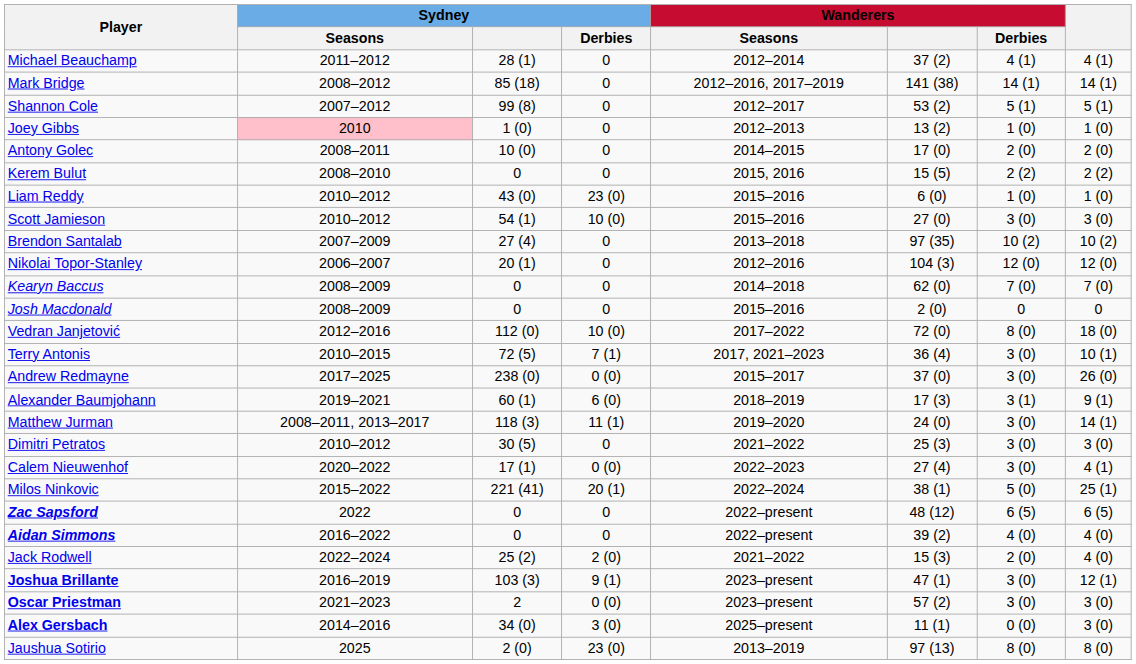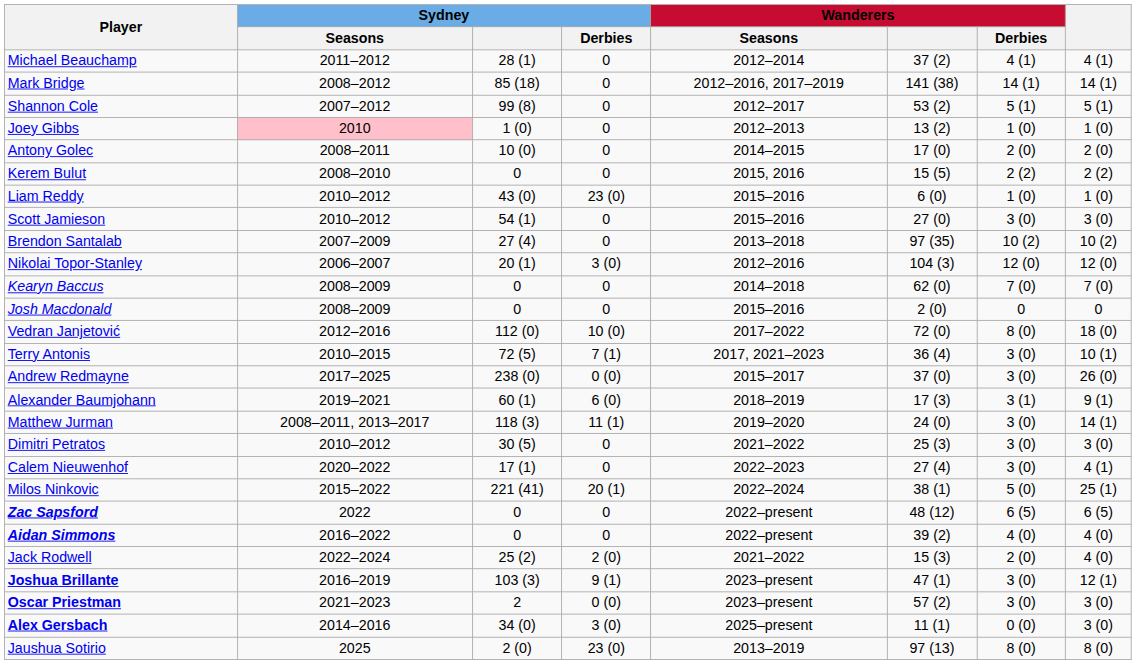 <table class="wikitable" style="width:80%; text-align:center">
 <tr>
 <th rowspan=2>Player</th>
 <th style="background:#6AACE6;" colspan=3>Sydney</th>
 <th style="background:#C60C30;" colspan=3>Wanderers</th>
 <th rowspan=2></th>
 </tr>
 <tr>
 <th>Seasons</th>
 <th></th>
 <th>Derbies</th>
 <th>Seasons</th>
 <th></th>
 <th>Derbies</th>
 </tr>
 <tr>
 <td style="text-align:left"><a href='#'>Michael Beauchamp</a></td>
 <td>2011–2012</td>
 <td>28 (1)</td>
 <td>0</td>
 <td>2012–2014</td>
 <td>37 (2)</td>
 <td>4 (1)</td>
 <td>4 (1)</td>
 </tr>
 <tr>
 <td style="text-align:left"><a href='#'>Mark Bridge</a></td>
 <td>2008–2012</td>
 <td>85 (18)</td>
 <td>0</td>
 <td>2012–2016, 2017–2019</td>
 <td>141 (38)</td>
 <td>14 (1)</td>
 <td>14 (1)</td>
 </tr>
 <tr>
 <td style="text-align:left"><a href='#'>Shannon Cole</a></td>
 <td>2007–2012</td>
 <td>99 (8)</td>
 <td>0</td>
 <td>2012–2017</td>
 <td>53 (2)</td>
 <td>5 (1)</td>
 <td>5 (1)</td>
 </tr>
 <tr>
 <td style="text-align:left"><a href='#'>Joey Gibbs</a></td>
 <td style="background: pink;">2010</td>
 <td>1 (0)</td>
 <td>0</td>
 <td>2012–2013</td>
 <td>13 (2)</td>
 <td>1 (0)</td>
 <td>1 (0)</td>
 </tr>
 <tr>
 <td style="text-align:left"><a href='#'>Antony Golec</a></td>
 <td>2008–2011</td>
 <td>10 (0)</td>
 <td>0</td>
 <td>2014–2015</td>
 <td>17 (0)</td>
 <td>2 (0)</td>
 <td>2 (0)</td>
 </tr>
 <tr>
 <td style="text-align:left"><a href='#'>Kerem Bulut</a></td>
 <td>2008–2010</td>
 <td>0</td>
 <td>0</td>
 <td>2015, 2016</td>
 <td>15 (5)</td>
 <td>2 (2)</td>
 <td>2 (2)</td>
 </tr>
 <tr>
 <td style="text-align:left"><a href='#'>Liam Reddy</a></td>
 <td>2010–2012</td>
 <td>43 (0)</td>
 <td>23 (0)</td>
 <td>2015–2016</td>
 <td>6 (0)</td>
 <td>1 (0)</td>
 <td>1 (0)</td>
 </tr>
 <tr>
 <td style="text-align:left"><a href='#'>Scott Jamieson</a></td>
 <td>2010–2012</td>
 <td>54 (1)</td>
-<td>10 (0)</td>
+<td>0</td>
 <td>2015–2016</td>
 <td>27 (0)</td>
 <td>3 (0)</td>
 <td>3 (0)</td>
 </tr>
 <tr>
 <td style="text-align:left"><a href='#'>Brendon Santalab</a></td>
 <td>2007–2009</td>
 <td>27 (4)</td>
 <td>0</td>
 <td>2013–2018</td>
 <td>97 (35)</td>
 <td>10 (2)</td>
 <td>10 (2)</td>
 </tr>
 <tr>
 <td style="text-align:left"><a href='#'>Nikolai Topor-Stanley</a></td>
 <td>2006–2007</td>
 <td>20 (1)</td>
-<td>0</td>
+<td>3 (0)</td>
 <td>2012–2016</td>
 <td>104 (3)</td>
 <td>12 (0)</td>
 <td>12 (0)</td>
 </tr>
 <tr>
 <td style="text-align:left"><em><a href='#'>Kearyn Baccus</a></em></td>
 <td>2008–2009</td>
 <td>0</td>
 <td>0</td>
 <td>2014–2018</td>
 <td>62 (0)</td>
 <td>7 (0)</td>
 <td>7 (0)</td>
 </tr>
 <tr>
 <td style="text-align:left"><em><a href='#'>Josh Macdonald</a></em></td>
 <td>2008–2009</td>
 <td>0</td>
 <td>0</td>
 <td>2015–2016</td>
 <td>2 (0)</td>
 <td>0</td>
 <td>0</td>
 </tr>
 <tr>
 <td style="text-align:left"><a href='#'>Vedran Janjetović</a></td>
 <td>2012–2016</td>
 <td>112 (0)</td>
 <td>10 (0)</td>
 <td>2017–2022</td>
 <td>72 (0)</td>
 <td>8 (0)</td>
 <td>18 (0)</td>
 </tr>
 <tr>
 <td style="text-align:left"><a href='#'>Terry Antonis</a></td>
 <td>2010–2015</td>
 <td>72 (5)</td>
 <td>7 (1)</td>
 <td>2017, 2021–2023</td>
 <td>36 (4)</td>
 <td>3 (0)</td>
 <td>10 (1)</td>
 </tr>
 <tr>
 <td style="text-align:left"><a href='#'>Andrew Redmayne</a></td>
 <td>2017–2025</td>
 <td>238 (0)</td>
 <td>0 (0)</td>
 <td>2015–2017</td>
 <td>37 (0)</td>
 <td>3 (0)</td>
 <td>26 (0)</td>
 </tr>
 <tr>
 <td style="text-align:left"><a href='#'>Alexander Baumjohann</a></td>
 <td>2019–2021</td>
 <td>60 (1)</td>
 <td>6 (0)</td>
 <td>2018–2019</td>
 <td>17 (3)</td>
 <td>3 (1)</td>
 <td>9 (1)</td>
 </tr>
 <tr>
 <td style="text-align:left"><a href='#'>Matthew Jurman</a></td>
 <td>2008–2011, 2013–2017</td>
 <td>118 (3)</td>
 <td>11 (1)</td>
 <td>2019–2020</td>
 <td>24 (0)</td>
 <td>3 (0)</td>
 <td>14 (1)</td>
 </tr>
 <tr>
 <td style="text-align:left"><a href='#'>Dimitri Petratos</a></td>
 <td>2010–2012</td>
 <td>30 (5)</td>
 <td>0</td>
 <td>2021–2022</td>
 <td>25 (3)</td>
 <td>3 (0)</td>
 <td>3 (0)</td>
 </tr>
 <tr>
 <td style="text-align:left"><a href='#'>Calem Nieuwenhof</a></td>
 <td>2020–2022</td>
 <td>17 (1)</td>
-<td>0 (0)</td>
+<td>0</td>
 <td>2022–2023</td>
 <td>27 (4)</td>
 <td>3 (0)</td>
 <td>4 (1)</td>
 </tr>
 <tr>
 <td style="text-align:left"><a href='#'>Milos Ninkovic</a></td>
 <td>2015–2022</td>
 <td>221 (41)</td>
 <td>20 (1)</td>
 <td>2022–2024</td>
 <td>38 (1)</td>
 <td>5 (0)</td>
 <td>25 (1)</td>
 </tr>
 <tr>
 <td style="text-align:left"><strong><em><a href='#'>Zac Sapsford</a></em></strong></td>
 <td>2022</td>
 <td>0</td>
 <td>0</td>
 <td>2022–present</td>
 <td>48 (12)</td>
 <td>6 (5)</td>
 <td>6 (5)</td>
 </tr>
 <tr>
 <td style="text-align:left"><strong><em><a href='#'>Aidan Simmons</a></em></strong></td>
 <td>2016–2022</td>
 <td>0</td>
 <td>0</td>
 <td>2022–present</td>
 <td>39 (2)</td>
 <td>4 (0)</td>
 <td>4 (0)</td>
 </tr>
 <tr>
 <td style="text-align:left"><a href='#'>Jack Rodwell</a></td>
 <td>2022–2024</td>
 <td>25 (2)</td>
 <td>2 (0)</td>
 <td>2021–2022</td>
 <td>15 (3)</td>
 <td>2 (0)</td>
 <td>4 (0)</td>
 </tr>
 <tr>
 <td style="text-align:left"><strong><a href='#'>Joshua Brillante</a></strong></td>
 <td>2016–2019</td>
 <td>103 (3)</td>
 <td>9 (1)</td>
 <td>2023–present</td>
 <td>47 (1)</td>
 <td>3 (0)</td>
 <td>12 (1)</td>
 </tr>
 <tr>
 <td style="text-align:left"><strong><a href='#'>Oscar Priestman</a></strong></td>
 <td>2021–2023</td>
 <td>2</td>
 <td>0 (0)</td>
 <td>2023–present</td>
 <td>57 (2)</td>
 <td>3 (0)</td>
 <td>3 (0)</td>
 </tr>
 <tr>
 <td style="text-align:left"><strong><a href='#'>Alex Gersbach</a></strong></td>
 <td>2014–2016</td>
 <td>34 (0)</td>
 <td>3 (0)</td>
 <td>2025–present</td>
 <td>11 (1)</td>
 <td>0 (0)</td>
 <td>3 (0)</td>
 </tr>
 <tr>
 <td style="text-align:left"><a href='#'>Jaushua Sotirio</a></td>
 <td>2025</td>
 <td>2 (0)</td>
 <td>23 (0)</td>
 <td>2013–2019</td>
 <td>97 (13)</td>
 <td>8 (0)</td>
 <td>8 (0)</td>
 </tr>
 </table>
